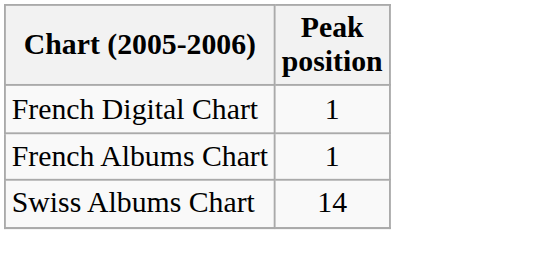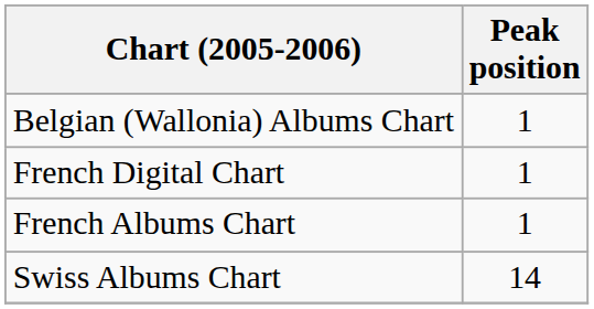 <table class="wikitable sortable">
 <tr>
 <th>Chart (2005-2006)</th>
 <th>Peak<br>position</th>
+</tr>
+<tr>
+<td>Belgian (Wallonia) Albums Chart</td>
+<td align="center">1</td>
 </tr>
 <tr>
 <td>French Digital Chart</td>
 <td align="center">1</td>
 </tr>
 <tr>
 <td>French Albums Chart</td>
 <td align="center">1</td>
 </tr>
 <tr>
 <td>Swiss Albums Chart</td>
 <td align="center">14</td>
 </tr>
 <tr>
 </tr>
 </table>
